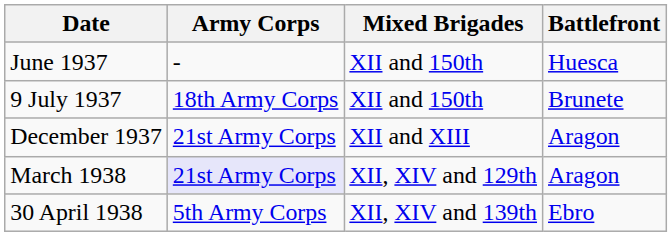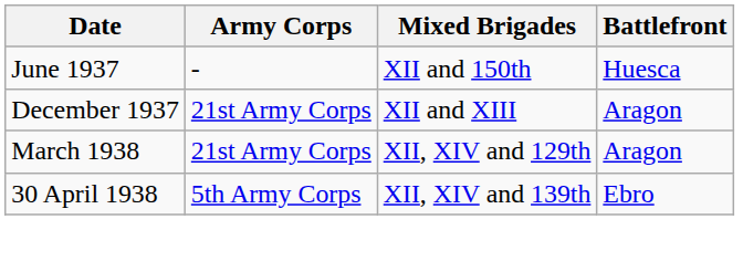 <table class="wikitable">
 <tr>
 <th>Date</th>
 <th>Army Corps</th>
 <th>Mixed Brigades</th>
 <th>Battlefront</th>
 </tr>
 <tr>
 <td>June 1937</td>
 <td>-</td>
 <td><a href='#'>XII</a> and <a href='#'>150th</a></td>
 <td><a href='#'>Huesca</a></td>
 </tr>
 <tr>
-<td>9 July 1937</td>
-<td><a href='#'>18th Army Corps</a></td>
-<td><a href='#'>XII</a> and <a href='#'>150th</a></td>
-<td><a href='#'>Brunete</a></td>
-</tr>
-<tr>
 <td>December 1937</td>
 <td><a href='#'>21st Army Corps</a></td>
 <td><a href='#'>XII</a> and <a href='#'>XIII</a></td>
 <td><a href='#'>Aragon</a></td>
 </tr>
 <tr>
 <td>March 1938</td>
-<td style="background: lavender;"><a href='#'>21st Army Corps</a></td>
+<td><a href='#'>21st Army Corps</a></td>
 <td><a href='#'>XII</a>, <a href='#'>XIV</a> and <a href='#'>129th</a></td>
 <td><a href='#'>Aragon</a></td>
 </tr>
 <tr>
 <td>30 April 1938</td>
 <td><a href='#'>5th Army Corps</a></td>
 <td><a href='#'>XII</a>, <a href='#'>XIV</a> and <a href='#'>139th</a></td>
 <td><a href='#'>Ebro</a></td>
 </tr>
 </table>
